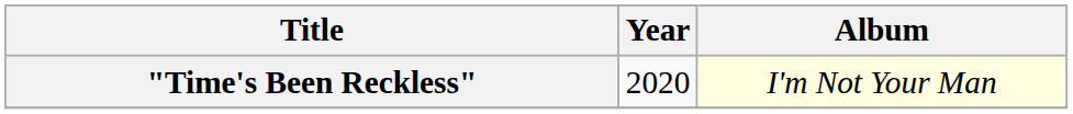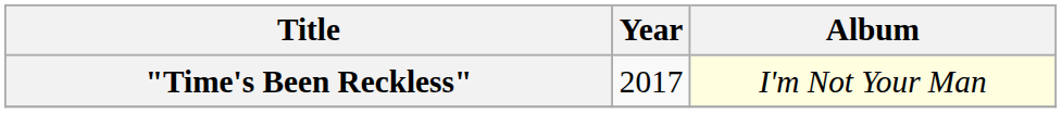 <table class="wikitable plainrowheaders" style="text-align:center;">
 <tr>
 <th scope="col" style="width:18.6em;">Title</th>
 <th scope="col" style="width:2em;">Year</th>
 <th scope="col" style="width:11em;">Album</th>
 </tr>
 <tr>
 <th scope="row">"Time's Been Reckless"</th>
-<td>2020</td>
+<td>2017</td>
 <td style="background: lightyellow;"><em>I'm Not Your Man</em></td>
 </tr>
 <tr>
 </tr>
 </table>
